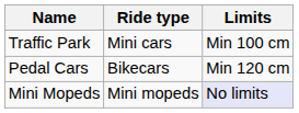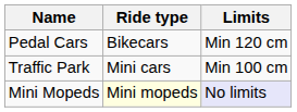 <table class="wikitable">
 <tr>
 <th>Name</th>
 <th>Ride type</th>
 <th>Limits</th>
 </tr>
 <tr>
+<td>Pedal Cars</td>
+<td>Bikecars</td>
+<td>Min 120 cm</td>
+</tr>
+<tr>
 <td>Traffic Park</td>
 <td>Mini cars</td>
 <td>Min 100 cm</td>
 </tr>
 <tr>
-<td>Pedal Cars</td>
-<td>Bikecars</td>
-<td>Min 120 cm</td>
-</tr>
-<tr>
 <td>Mini Mopeds</td>
-<td>Mini mopeds</td>
+<td style="background: lightyellow;">Mini mopeds</td>
 <td style="background: lavender;">No limits</td>
 </tr>
 </table>
